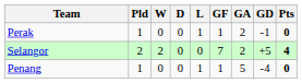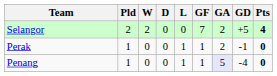 <table class="wikitable" style="text-align: center;">
 <tr>
 <th width=165>Team</th>
 <th width=20>Pld</th>
 <th width=20>W</th>
 <th width=20>D</th>
 <th width=20>L</th>
 <th width=20>GF</th>
 <th width=20>GA</th>
 <th width=20>GD</th>
 <th width=20>Pts</th>
-</tr>
-<tr>
-<td align=left><a href='#'>Perak</a></td>
-<td>1</td>
-<td>0</td>
-<td>0</td>
-<td>1</td>
-<td>1</td>
-<td>2</td>
-<td>-1</td>
-<td><strong>0</strong></td>
 </tr>
 <tr style="background: #ccffcc;">
 <td align=left><a href='#'>Selangor</a></td>
 <td>2</td>
 <td>2</td>
 <td>0</td>
 <td>0</td>
 <td>7</td>
 <td>2</td>
 <td>+5</td>
 <td><strong>4</strong></td>
 </tr>
 <tr>
+<td align=left><a href='#'>Perak</a></td>
+<td>1</td>
+<td>0</td>
+<td>0</td>
+<td>1</td>
+<td>1</td>
+<td>2</td>
+<td>-1</td>
+<td><strong>0</strong></td>
+</tr>
+<tr>
 <td align=left><a href='#'>Penang</a></td>
 <td>1</td>
 <td>0</td>
 <td>0</td>
 <td>1</td>
 <td>1</td>
-<td>5</td>
+<td style="background: lavender;">5</td>
 <td>-4</td>
 <td><strong>0</strong></td>
 </tr>
 </table>
